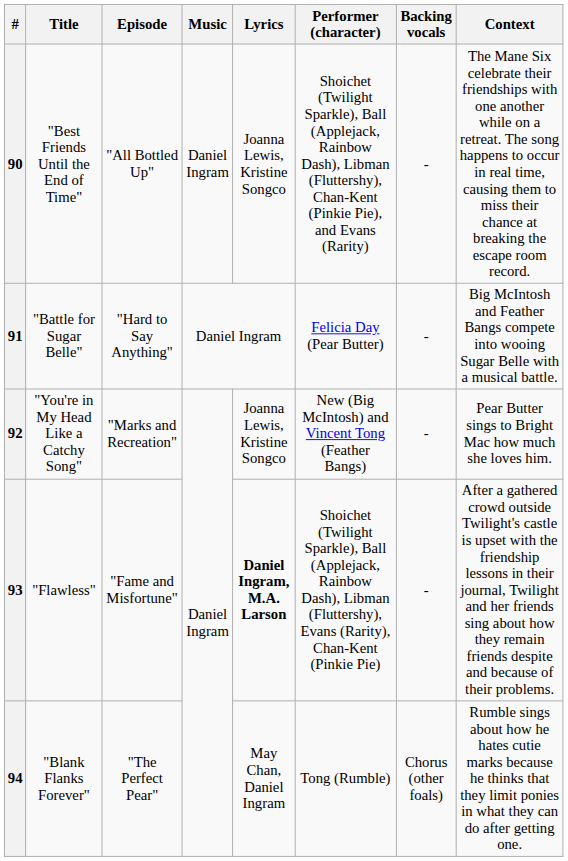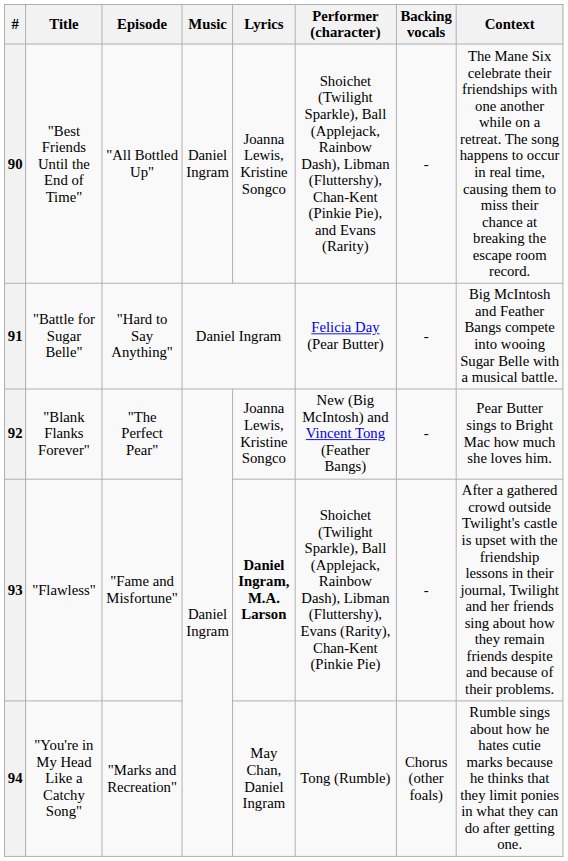 <table class="wikitable sortable" style="text-align: center">
 <tr>
 <th>#</th>
 <th><strong>Title</strong></th>
 <th><strong>Episode</strong></th>
 <th>Music</th>
 <th>Lyrics</th>
 <th><strong>Performer (character)</strong></th>
 <th><strong>Backing vocals</strong></th>
 <th>Context</th>
 </tr>
 <tr>
 <th>90</th>
 <td>"Best Friends Until the End of Time"</td>
 <td>"All Bottled Up"</td>
 <td>Daniel Ingram</td>
 <td>Joanna Lewis, Kristine Songco</td>
 <td>Shoichet (Twilight Sparkle), Ball (Applejack, Rainbow Dash), Libman (Fluttershy), Chan-Kent (Pinkie Pie), and Evans (Rarity)</td>
 <td>-</td>
 <td>The Mane Six celebrate their friendships with one another while on a retreat. The song happens to occur in real time, causing them to miss their chance at breaking the escape room record.</td>
 </tr>
 <tr>
 <th>91</th>
 <td>"Battle for Sugar Belle"</td>
 <td>"Hard to Say Anything"</td>
 <td colspan=2>Daniel Ingram</td>
 <td><a href='#'>Felicia Day</a> (Pear Butter)</td>
 <td>-</td>
 <td>Big McIntosh and Feather Bangs compete into wooing Sugar Belle with a musical battle.</td>
 </tr>
 <tr>
 <th>92</th>
-<td>"You're in My Head Like a Catchy Song"</td>
-<td>"Marks and Recreation"</td>
+<td>"Blank Flanks Forever"</td>
+<td>"The Perfect Pear"</td>
 <td rowspan=3>Daniel Ingram</td>
 <td>Joanna Lewis, Kristine Songco</td>
 <td>New (Big McIntosh) and <a href='#'>Vincent Tong</a> (Feather Bangs)</td>
 <td>-</td>
 <td>Pear Butter sings to Bright Mac how much she loves him.</td>
 </tr>
 <tr>
 <th>93</th>
 <td>"Flawless"</td>
 <td>"Fame and Misfortune"</td>
 <td><strong>Daniel Ingram, M.A. Larson</strong></td>
 <td>Shoichet (Twilight Sparkle), Ball (Applejack, Rainbow Dash), Libman (Fluttershy), Evans (Rarity), Chan-Kent (Pinkie Pie)</td>
 <td>-</td>
 <td>After a gathered crowd outside Twilight's castle is upset with the friendship lessons in their journal, Twilight and her friends sing about how they remain friends despite and because of their problems.</td>
 </tr>
 <tr>
 <th>94</th>
-<td>"Blank Flanks Forever"</td>
-<td>"The Perfect Pear"</td>
+<td>"You're in My Head Like a Catchy Song"</td>
+<td>"Marks and Recreation"</td>
 <td>May Chan, Daniel Ingram</td>
 <td>Tong (Rumble)</td>
 <td>Chorus (other foals)</td>
 <td>Rumble sings about how he hates cutie marks because he thinks that they limit ponies in what they can do after getting one.</td>
 </tr>
 </table>
